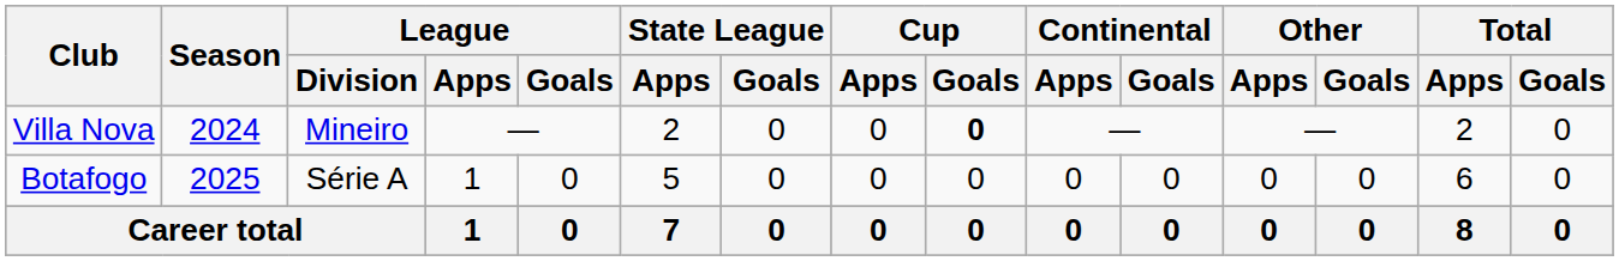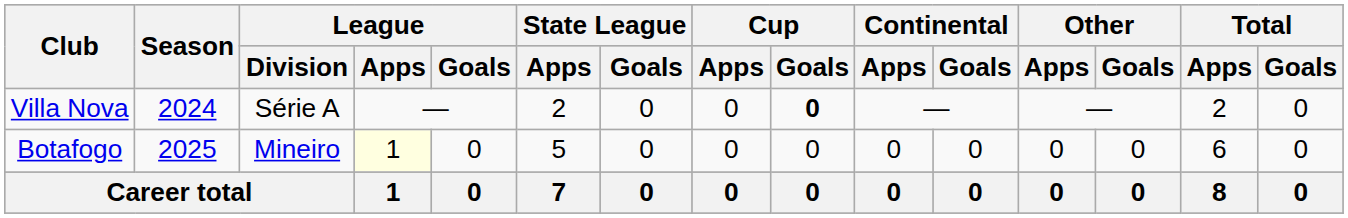 <table class="wikitable" style="text-align: center;">
 <tr>
 <th rowspan="2">Club</th>
 <th rowspan="2">Season</th>
 <th colspan="3">League</th>
 <th colspan="2">State League</th>
 <th colspan="2">Cup</th>
 <th colspan="2">Continental</th>
 <th colspan="2">Other</th>
 <th colspan="2">Total</th>
 </tr>
 <tr>
 <th>Division</th>
 <th>Apps</th>
 <th>Goals</th>
 <th>Apps</th>
 <th>Goals</th>
 <th>Apps</th>
 <th>Goals</th>
 <th>Apps</th>
 <th>Goals</th>
 <th>Apps</th>
 <th>Goals</th>
 <th>Apps</th>
 <th>Goals</th>
 </tr>
 <tr>
 <td valign="center"><a href='#'>Villa Nova</a></td>
 <td><a href='#'>2024</a></td>
-<td><a href='#'>Mineiro</a></td>
+<td>Série A</td>
 <td colspan="2">—</td>
 <td>2</td>
 <td>0</td>
 <td>0</td>
 <td><strong>0</strong></td>
 <td colspan="2">—</td>
 <td colspan="2">—</td>
 <td>2</td>
 <td>0</td>
 </tr>
 <tr>
 <td valign="center"><a href='#'>Botafogo</a></td>
 <td><a href='#'>2025</a></td>
-<td>Série A</td>
-<td>1</td>
+<td><a href='#'>Mineiro</a></td>
+<td style="background: lightyellow;">1</td>
 <td>0</td>
 <td>5</td>
 <td>0</td>
 <td>0</td>
 <td>0</td>
 <td>0</td>
 <td>0</td>
 <td>0</td>
 <td>0</td>
 <td>6</td>
 <td>0</td>
 </tr>
 <tr>
 <th colspan="3"><strong>Career total</strong></th>
 <th>1</th>
 <th>0</th>
 <th>7</th>
 <th>0</th>
 <th>0</th>
 <th>0</th>
 <th>0</th>
 <th>0</th>
 <th>0</th>
 <th>0</th>
 <th>8</th>
 <th>0</th>
 </tr>
 </table>
